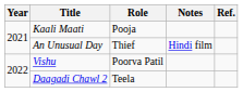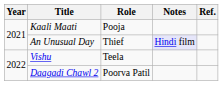 <table class="wikitable sortable">
 <tr style="text-align:center;">
 <th>Year</th>
 <th>Title</th>
 <th>Role</th>
 <th class="unsortable">Notes</th>
 <th class="unsortable">Ref.</th>
 </tr>
 <tr>
 <td rowspan="2">2021</td>
 <td><em>Kaali Maati</em></td>
 <td>Pooja</td>
 <td></td>
 <td></td>
 </tr>
 <tr>
 <td><em>An Unusual Day</em></td>
 <td>Thief</td>
-<td><a href='#'>Hindi</a> film</td>
+<td style="background: lavender;"><a href='#'>Hindi</a> film</td>
 <td></td>
 </tr>
 <tr>
 <td rowspan="2">2022</td>
 <td><em><a href='#'>Vishu</a></em></td>
-<td>Poorva Patil</td>
+<td>Teela</td>
 <td></td>
 <td></td>
 </tr>
 <tr>
 <td><em><a href='#'>Daagadi Chawl 2</a></em></td>
-<td>Teela</td>
+<td>Poorva Patil</td>
 <td></td>
 <td></td>
 </tr>
 </table>
